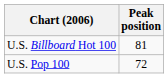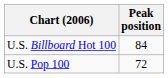 <table class="wikitable sortable">
 <tr>
 <th align="center">Chart (2006)</th>
 <th align="center">Peak<br>position</th>
 </tr>
 <tr>
 <td align="left">U.S. <a href='#'><em>Billboard</em> Hot 100</a></td>
-<td align="center">81</td>
+<td align="center">84</td>
 </tr>
 <tr>
 <td align="left">U.S. <a href='#'>Pop 100</a></td>
 <td align="center">72</td>
 </tr>
 </table>
